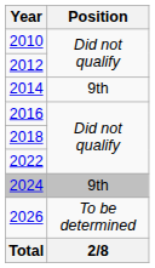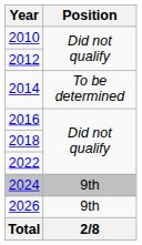 <table class="wikitable" style="text-align: center;">
 <tr>
 <th>Year</th>
 <th width="100">Position</th>
 </tr>
 <tr>
 <td> <a href='#'>2010</a></td>
 <td rowspan=2><em>Did not qualify</em></td>
 </tr>
 <tr>
 <td> <a href='#'>2012</a></td>
 </tr>
 <tr>
 <td> <a href='#'>2014</a></td>
-<td>9th</td>
+<td><em>To be determined</em></td>
 </tr>
 <tr>
 <td> <a href='#'>2016</a></td>
 <td rowspan=3><em>Did not qualify</em></td>
 </tr>
 <tr>
 <td> <a href='#'>2018</a></td>
 </tr>
 <tr>
 <td> <a href='#'>2022</a></td>
 </tr>
 <tr bgcolor=silver>
 <td> <a href='#'>2024</a></td>
 <td>9th</td>
 </tr>
 <tr>
 <td> <a href='#'>2026</a></td>
-<td><em>To be determined</em></td>
+<td>9th</td>
 </tr>
 <tr>
 <th>Total</th>
 <th>2/8</th>
 </tr>
 </table>
